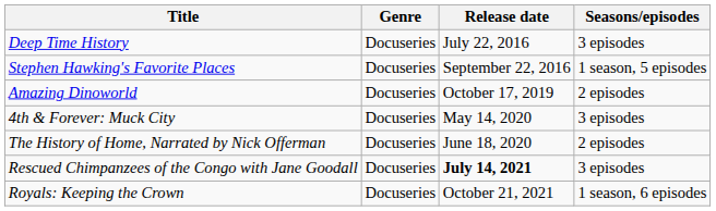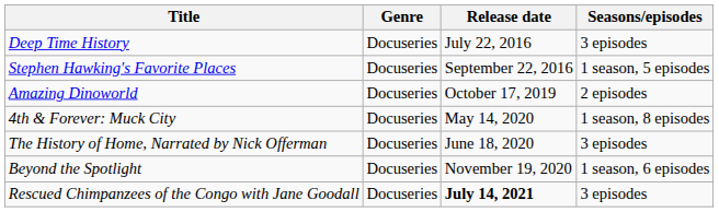 <table class="wikitable sortable">
 <tr>
 <th>Title</th>
 <th>Genre</th>
 <th>Release date</th>
 <th>Seasons/episodes</th>
 </tr>
 <tr>
 <td><em><a href='#'>Deep Time History</a></em></td>
 <td>Docuseries</td>
 <td>July 22, 2016</td>
 <td>3 episodes</td>
 </tr>
 <tr>
 <td><em><a href='#'>Stephen Hawking's Favorite Places</a></em></td>
 <td>Docuseries</td>
 <td>September 22, 2016</td>
 <td>1 season, 5 episodes</td>
 </tr>
 <tr>
 <td><em><a href='#'>Amazing Dinoworld</a></em></td>
 <td>Docuseries</td>
 <td>October 17, 2019</td>
 <td>2 episodes</td>
 </tr>
 <tr>
 <td><em>4th & Forever: Muck City</em></td>
 <td>Docuseries</td>
 <td>May 14, 2020</td>
-<td>3 episodes</td>
+<td>1 season, 8 episodes</td>
 </tr>
 <tr>
 <td><em>The History of Home, Narrated by Nick Offerman</em></td>
 <td>Docuseries</td>
 <td>June 18, 2020</td>
-<td>2 episodes</td>
+<td>3 episodes</td>
+</tr>
+<tr>
+<td><em>Beyond the Spotlight</em></td>
+<td>Docuseries</td>
+<td>November 19, 2020</td>
+<td>1 season, 6 episodes</td>
 </tr>
 <tr>
 <td><em>Rescued Chimpanzees of the Congo with Jane Goodall</em></td>
 <td>Docuseries</td>
 <td><strong>July 14, 2021</strong></td>
 <td>3 episodes</td>
 </tr>
-<tr>
-<td><em>Royals: Keeping the Crown</em></td>
-<td>Docuseries</td>
-<td>October 21, 2021</td>
-<td>1 season, 6 episodes</td>
-</tr>
 </table>
